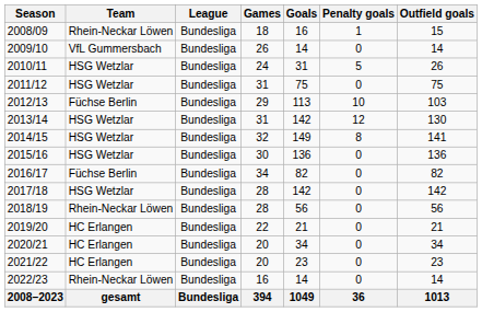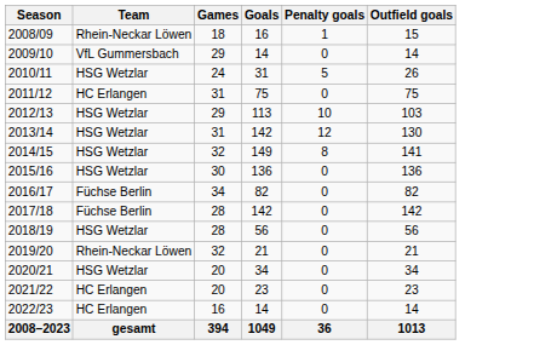 <table class="wikitable" style="text-align:center">
 <tr>
 <th>Season</th>
 <th>Team</th>
-<th>League</th>
 <th>Games</th>
 <th>Goals</th>
 <th>Penalty goals</th>
 <th>Outfield goals</th>
 </tr>
 <tr>
 <td style="text-align:left">2008/09</td>
 <td style="text-align:left">Rhein-Neckar Löwen</td>
-<td>Bundesliga</td>
 <td>18</td>
 <td>16</td>
 <td>1</td>
 <td>15</td>
 </tr>
 <tr>
 <td style="text-align:left">2009/10</td>
 <td style="text-align:left">VfL Gummersbach</td>
-<td>Bundesliga</td>
-<td>26</td>
+<td>29</td>
 <td>14</td>
 <td>0</td>
 <td>14</td>
 </tr>
 <tr>
 <td style="text-align:left">2010/11</td>
 <td style="text-align:left">HSG Wetzlar</td>
-<td>Bundesliga</td>
 <td>24</td>
 <td>31</td>
 <td>5</td>
 <td>26</td>
 </tr>
 <tr>
 <td style="text-align:left">2011/12</td>
-<td style="text-align:left">HSG Wetzlar</td>
-<td>Bundesliga</td>
+<td style="text-align:left">HC Erlangen</td>
 <td>31</td>
 <td>75</td>
 <td>0</td>
 <td>75</td>
 </tr>
 <tr>
 <td style="text-align:left">2012/13</td>
-<td style="text-align:left">Füchse Berlin</td>
-<td>Bundesliga</td>
+<td style="text-align:left">HSG Wetzlar</td>
 <td>29</td>
 <td>113</td>
 <td>10</td>
 <td>103</td>
 </tr>
 <tr>
 <td style="text-align:left">2013/14</td>
 <td style="text-align:left">HSG Wetzlar</td>
-<td>Bundesliga</td>
 <td>31</td>
 <td>142</td>
 <td>12</td>
 <td>130</td>
 </tr>
 <tr>
 <td style="text-align:left">2014/15</td>
 <td style="text-align:left">HSG Wetzlar</td>
-<td>Bundesliga</td>
 <td>32</td>
 <td>149</td>
 <td>8</td>
 <td>141</td>
 </tr>
 <tr>
 <td style="text-align:left">2015/16</td>
 <td style="text-align:left">HSG Wetzlar</td>
-<td>Bundesliga</td>
 <td>30</td>
 <td>136</td>
 <td>0</td>
 <td>136</td>
 </tr>
 <tr>
 <td style="text-align:left">2016/17</td>
 <td style="text-align:left">Füchse Berlin</td>
-<td>Bundesliga</td>
 <td>34</td>
 <td>82</td>
 <td>0</td>
 <td>82</td>
 </tr>
 <tr>
 <td style="text-align:left">2017/18</td>
-<td style="text-align:left">HSG Wetzlar</td>
-<td>Bundesliga</td>
+<td style="text-align:left">Füchse Berlin</td>
 <td>28</td>
 <td>142</td>
 <td>0</td>
 <td>142</td>
 </tr>
 <tr>
 <td style="text-align:left">2018/19</td>
-<td style="text-align:left">Rhein-Neckar Löwen</td>
-<td>Bundesliga</td>
+<td style="text-align:left">HSG Wetzlar</td>
 <td>28</td>
 <td>56</td>
 <td>0</td>
 <td>56</td>
 </tr>
 <tr>
 <td style="text-align:left">2019/20</td>
-<td style="text-align:left">HC Erlangen</td>
-<td>Bundesliga</td>
-<td>22</td>
+<td style="text-align:left">Rhein-Neckar Löwen</td>
+<td>32</td>
 <td>21</td>
 <td>0</td>
 <td>21</td>
 </tr>
 <tr>
 <td style="text-align:left">2020/21</td>
-<td style="text-align:left">HC Erlangen</td>
-<td>Bundesliga</td>
+<td style="text-align:left">HSG Wetzlar</td>
 <td>20</td>
 <td>34</td>
 <td>0</td>
 <td>34</td>
 </tr>
 <tr>
 <td style="text-align:left">2021/22</td>
 <td style="text-align:left">HC Erlangen</td>
-<td>Bundesliga</td>
 <td>20</td>
 <td>23</td>
 <td>0</td>
 <td>23</td>
 </tr>
 <tr>
 <td style="text-align:left">2022/23</td>
-<td style="text-align:left">Rhein-Neckar Löwen</td>
-<td>Bundesliga</td>
+<td style="text-align:left">HC Erlangen</td>
 <td>16</td>
 <td>14</td>
 <td>0</td>
 <td>14</td>
 </tr>
 <tr>
 <th>2008–2023</th>
 <th>gesamt</th>
-<th>Bundesliga</th>
 <th>394</th>
 <th>1049</th>
 <th>36</th>
 <th>1013</th>
 </tr>
 </table>
